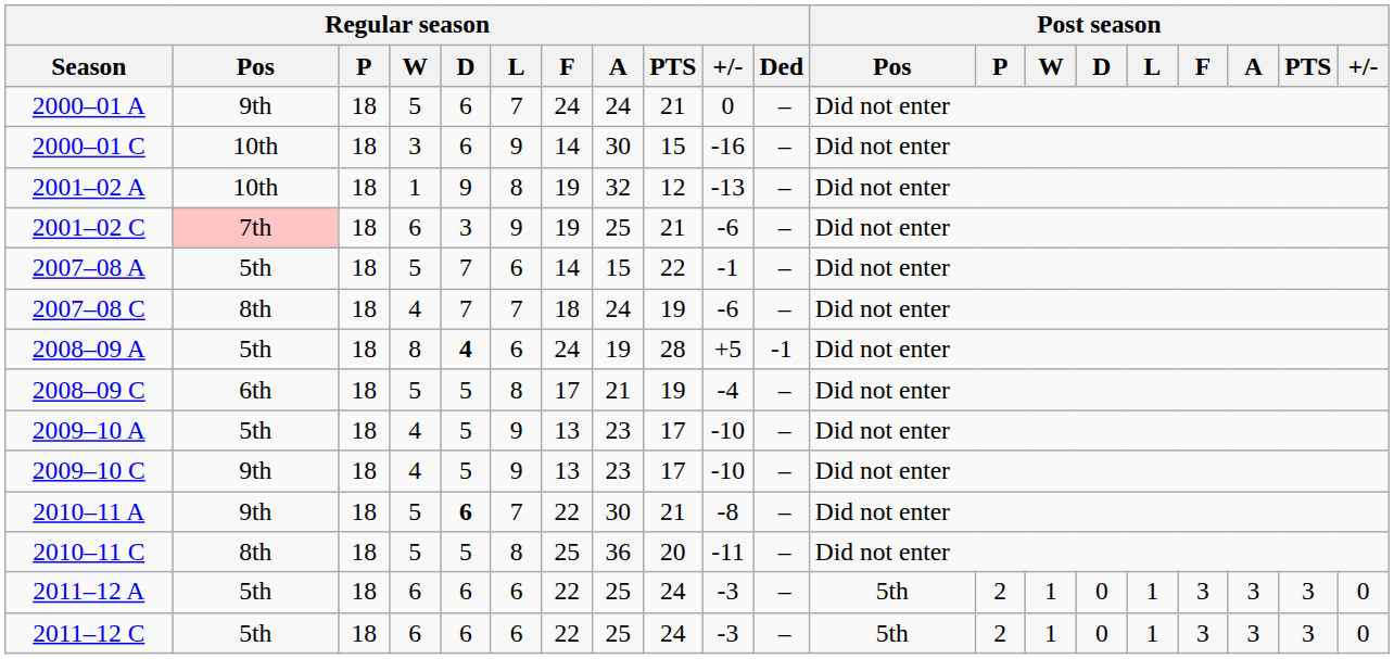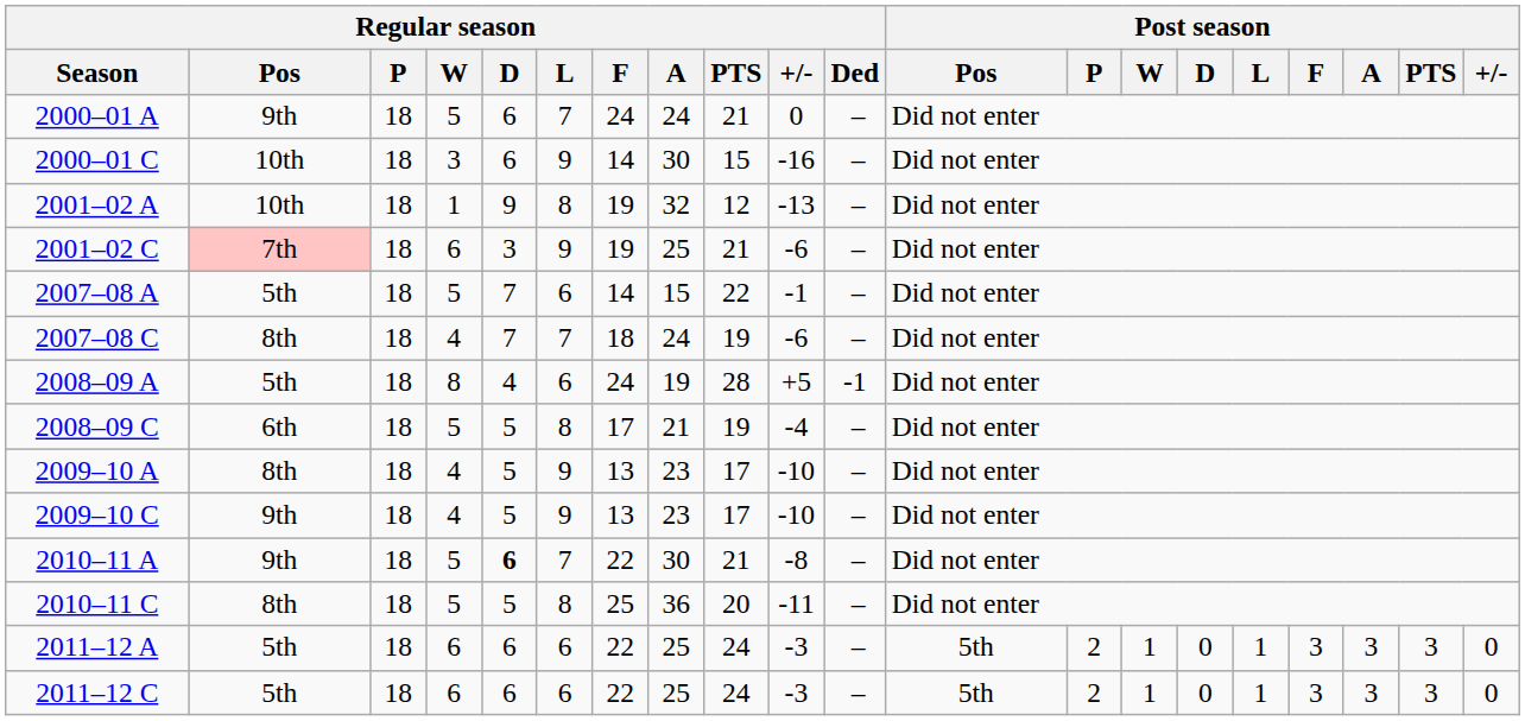 <table class="wikitable">
 <tr>
 <th colspan="11">Regular season</th>
 <th colspan="9">Post season</th>
 </tr>
 <tr>
 <th width="100">Season</th>
 <th width="100">Pos</th>
 <th width="25">P</th>
 <th width="25">W</th>
 <th width="25">D</th>
 <th width="25">L</th>
 <th width="25">F</th>
 <th width="25">A</th>
 <th width="25">PTS</th>
 <th width="25">+/-</th>
 <th width="25">Ded</th>
 <th width="100">Pos</th>
 <th width="25">P</th>
 <th width="25">W</th>
 <th width="25">D</th>
 <th width="25">L</th>
 <th width="25">F</th>
 <th width="25">A</th>
 <th width="25">PTS</th>
 <th width="25">+/-</th>
 </tr>
 <tr>
 <td align="center"><a href='#'>2000–01 A</a></td>
 <td align="center">9th</td>
 <td align="center">18</td>
 <td align="center">5</td>
 <td align="center">6</td>
 <td align="center">7</td>
 <td align="center">24</td>
 <td align="center">24</td>
 <td align="center">21</td>
 <td align="center">0</td>
 <td align="center"> –</td>
 <td colspan="9">Did not enter</td>
 </tr>
 <tr>
 <td align="center"><a href='#'>2000–01 C</a></td>
 <td align="center">10th</td>
 <td align="center">18</td>
 <td align="center">3</td>
 <td align="center">6</td>
 <td align="center">9</td>
 <td align="center">14</td>
 <td align="center">30</td>
 <td align="center">15</td>
 <td align="center">-16</td>
 <td align="center"> –</td>
 <td colspan="9">Did not enter</td>
 </tr>
 <tr>
 <td align="center"><a href='#'>2001–02 A</a></td>
 <td align="center">10th</td>
 <td align="center">18</td>
 <td align="center">1</td>
 <td align="center">9</td>
 <td align="center">8</td>
 <td align="center">19</td>
 <td align="center">32</td>
 <td align="center">12</td>
 <td align="center">-13</td>
 <td align="center"> –</td>
 <td colspan="9">Did not enter</td>
 </tr>
 <tr>
 <td align="center"><a href='#'>2001–02 C</a></td>
 <td align="center" bgcolor="FFC5C5">7th</td>
 <td align="center">18</td>
 <td align="center">6</td>
 <td align="center">3</td>
 <td align="center">9</td>
 <td align="center">19</td>
 <td align="center">25</td>
 <td align="center">21</td>
 <td align="center">-6</td>
 <td align="center"> –</td>
 <td colspan="9">Did not enter</td>
 </tr>
 <tr>
 <td align="center"><a href='#'>2007–08 A</a></td>
 <td align="center">5th</td>
 <td align="center">18</td>
 <td align="center">5</td>
 <td align="center">7</td>
 <td align="center">6</td>
 <td align="center">14</td>
 <td align="center">15</td>
 <td align="center">22</td>
 <td align="center">-1</td>
 <td align="center"> –</td>
 <td colspan="9">Did not enter</td>
 </tr>
 <tr>
 <td align="center"><a href='#'>2007–08 C</a></td>
 <td align="center">8th</td>
 <td align="center">18</td>
 <td align="center">4</td>
 <td align="center">7</td>
 <td align="center">7</td>
 <td align="center">18</td>
 <td align="center">24</td>
 <td align="center">19</td>
 <td align="center">-6</td>
 <td align="center"> –</td>
 <td colspan="9">Did not enter</td>
 </tr>
 <tr>
 <td align="center"><a href='#'>2008–09 A</a></td>
 <td align="center">5th</td>
 <td align="center">18</td>
 <td align="center">8</td>
-<td align="center"><strong>4</strong></td>
+<td align="center">4</td>
 <td align="center">6</td>
 <td align="center">24</td>
 <td align="center">19</td>
 <td align="center">28</td>
 <td align="center">+5</td>
 <td align="center">-1</td>
 <td colspan="9">Did not enter</td>
 </tr>
 <tr>
 <td align="center"><a href='#'>2008–09 C</a></td>
 <td align="center">6th</td>
 <td align="center">18</td>
 <td align="center">5</td>
 <td align="center">5</td>
 <td align="center">8</td>
 <td align="center">17</td>
 <td align="center">21</td>
 <td align="center">19</td>
 <td align="center">-4</td>
 <td align="center"> –</td>
 <td colspan="9">Did not enter</td>
 </tr>
 <tr>
 <td align="center"><a href='#'>2009–10 A</a></td>
-<td align="center">5th</td>
+<td align="center">8th</td>
 <td align="center">18</td>
 <td align="center">4</td>
 <td align="center">5</td>
 <td align="center">9</td>
 <td align="center">13</td>
 <td align="center">23</td>
 <td align="center">17</td>
 <td align="center">-10</td>
 <td align="center"> –</td>
 <td colspan="9">Did not enter</td>
 </tr>
 <tr>
 <td align="center"><a href='#'>2009–10 C</a></td>
 <td align="center">9th</td>
 <td align="center">18</td>
 <td align="center">4</td>
 <td align="center">5</td>
 <td align="center">9</td>
 <td align="center">13</td>
 <td align="center">23</td>
 <td align="center">17</td>
 <td align="center">-10</td>
 <td align="center"> –</td>
 <td colspan="9">Did not enter</td>
 </tr>
 <tr>
 <td align="center"><a href='#'>2010–11 A</a></td>
 <td align="center">9th</td>
 <td align="center">18</td>
 <td align="center">5</td>
 <td align="center"><strong>6</strong></td>
 <td align="center">7</td>
 <td align="center">22</td>
 <td align="center">30</td>
 <td align="center">21</td>
 <td align="center">-8</td>
 <td align="center"> –</td>
 <td colspan="9">Did not enter</td>
 </tr>
 <tr>
 <td align="center"><a href='#'>2010–11 C</a></td>
 <td align="center">8th</td>
 <td align="center">18</td>
 <td align="center">5</td>
 <td align="center">5</td>
 <td align="center">8</td>
 <td align="center">25</td>
 <td align="center">36</td>
 <td align="center">20</td>
 <td align="center">-11</td>
 <td align="center"> –</td>
 <td colspan="9">Did not enter</td>
 </tr>
 <tr>
 <td align="center"><a href='#'>2011–12 A</a></td>
 <td align="center">5th</td>
 <td align="center">18</td>
 <td align="center">6</td>
 <td align="center">6</td>
 <td align="center">6</td>
 <td align="center">22</td>
 <td align="center">25</td>
 <td align="center">24</td>
 <td align="center">-3</td>
 <td align="center"> –</td>
 <td align="center">5th</td>
 <td align="center">2</td>
 <td align="center">1</td>
 <td align="center">0</td>
 <td align="center">1</td>
 <td align="center">3</td>
 <td align="center">3</td>
 <td align="center">3</td>
 <td align="center">0</td>
 </tr>
 <tr>
 <td align="center"><a href='#'>2011–12 C</a></td>
 <td align="center">5th</td>
 <td align="center">18</td>
 <td align="center">6</td>
 <td align="center">6</td>
 <td align="center">6</td>
 <td align="center">22</td>
 <td align="center">25</td>
 <td align="center">24</td>
 <td align="center">-3</td>
 <td align="center"> –</td>
 <td align="center">5th</td>
 <td align="center">2</td>
 <td align="center">1</td>
 <td align="center">0</td>
 <td align="center">1</td>
 <td align="center">3</td>
 <td align="center">3</td>
 <td align="center">3</td>
 <td align="center">0</td>
 </tr>
 </table>
